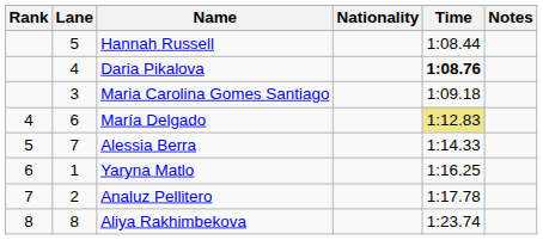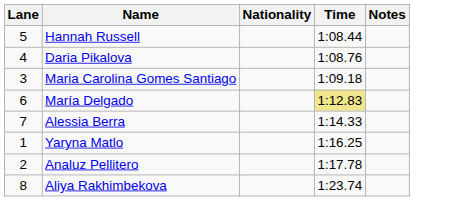 <table class="wikitable sortable" style="text-align:center">
 <tr>
-<th>Rank</th>
 <th>Lane</th>
 <th>Name</th>
 <th>Nationality</th>
 <th>Time</th>
 <th>Notes</th>
 </tr>
 <tr>
-<td></td>
 <td>5</td>
 <td align=left><a href='#'>Hannah Russell</a></td>
 <td align=left></td>
 <td>1:08.44</td>
 <td></td>
 </tr>
 <tr>
-<td></td>
 <td>4</td>
 <td align=left><a href='#'>Daria Pikalova</a></td>
 <td align=left></td>
-<td><strong>1:08.76</strong></td>
+<td>1:08.76</td>
 <td></td>
 </tr>
 <tr>
-<td></td>
 <td>3</td>
 <td align=left><a href='#'>Maria Carolina Gomes Santiago</a></td>
 <td align=left></td>
 <td>1:09.18</td>
 <td></td>
 </tr>
 <tr>
-<td>4</td>
 <td>6</td>
 <td align=left><a href='#'>María Delgado</a></td>
 <td align=left></td>
 <td style="background: khaki;">1:12.83</td>
 <td></td>
 </tr>
 <tr>
-<td>5</td>
 <td>7</td>
 <td align=left><a href='#'>Alessia Berra</a></td>
 <td align=left></td>
 <td>1:14.33</td>
 <td></td>
 </tr>
 <tr>
-<td>6</td>
 <td>1</td>
 <td align=left><a href='#'>Yaryna Matlo</a></td>
 <td align=left></td>
 <td>1:16.25</td>
 <td></td>
 </tr>
 <tr>
-<td>7</td>
 <td>2</td>
 <td align=left><a href='#'>Analuz Pellitero</a></td>
 <td align=left></td>
 <td>1:17.78</td>
 <td></td>
 </tr>
 <tr>
 <td>8</td>
-<td>8</td>
 <td align=left><a href='#'>Aliya Rakhimbekova</a></td>
 <td align=left></td>
 <td>1:23.74</td>
 <td></td>
 </tr>
 </table>
